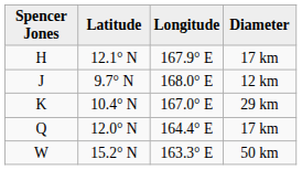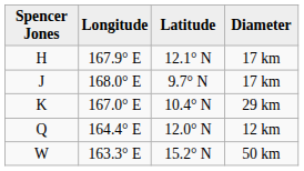 <table class="wikitable">
 <tr>
 <th width="25%" style="background:#eeeeee;">Spencer<br>Jones</th>
+<th width="25%" style="background:#eeeeee;">Longitude</th>
 <th width="25%" style="background:#eeeeee;">Latitude</th>
-<th width="25%" style="background:#eeeeee;">Longitude</th>
 <th width="25%" style="background:#eeeeee;">Diameter</th>
 </tr>
 <tr>
 <td align="center">H</td>
+<td align="center">167.9° E</td>
 <td align="center">12.1° N</td>
-<td align="center">167.9° E</td>
 <td align="center">17 km</td>
 </tr>
 <tr>
 <td align="center">J</td>
+<td align="center">168.0° E</td>
 <td align="center">9.7° N</td>
-<td align="center">168.0° E</td>
-<td align="center">12 km</td>
+<td align="center">17 km</td>
 </tr>
 <tr>
 <td align="center">K</td>
+<td align="center">167.0° E</td>
 <td align="center">10.4° N</td>
-<td align="center">167.0° E</td>
 <td align="center">29 km</td>
 </tr>
 <tr>
 <td align="center">Q</td>
+<td align="center">164.4° E</td>
 <td align="center">12.0° N</td>
-<td align="center">164.4° E</td>
-<td align="center">17 km</td>
+<td align="center">12 km</td>
 </tr>
 <tr>
 <td align="center">W</td>
+<td align="center">163.3° E</td>
 <td align="center">15.2° N</td>
-<td align="center">163.3° E</td>
 <td align="center">50 km</td>
 </tr>
 </table>
